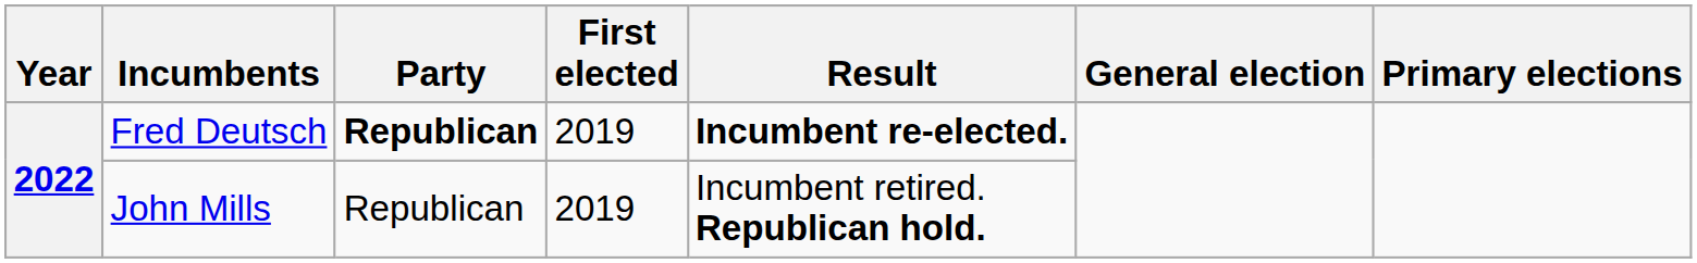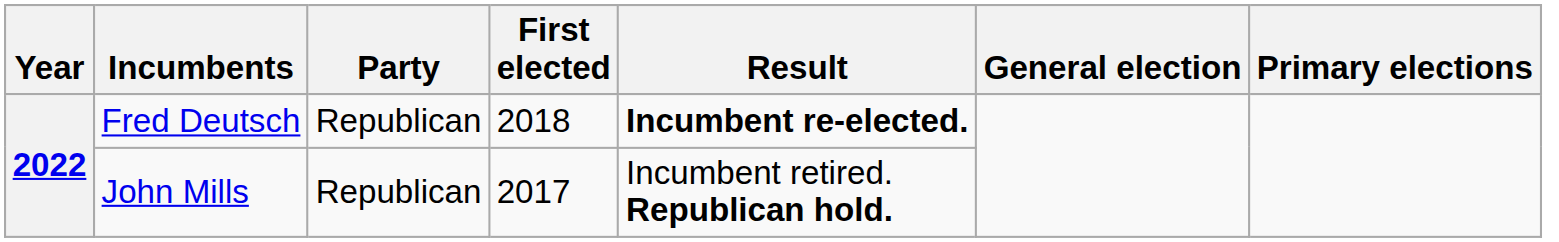 <table class=wikitable>
 <tr valign=bottom>
 <th>Year</th>
 <th>Incumbents</th>
 <th>Party</th>
 <th>First<br>elected</th>
 <th>Result</th>
 <th>General election</th>
 <th>Primary elections</th>
 </tr>
 <tr>
 <th rowspan=2><a href='#'>2022</a></th>
 <td><a href='#'>Fred Deutsch</a></td>
-<td><strong>Republican</strong></td>
-<td>2019</td>
+<td>Republican</td>
+<td>2018</td>
 <td><strong>Incumbent re-elected.</strong></td>
 <td rowspan=2 nowrap></td>
 <td rowspan=2 nowrap></td>
 </tr>
 <tr>
 <td><a href='#'>John Mills</a></td>
 <td>Republican</td>
-<td>2019</td>
+<td>2017</td>
 <td>Incumbent retired.<br><strong>Republican hold.</strong></td>
 </tr>
 </table>
